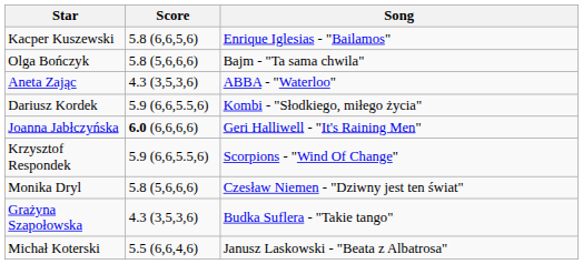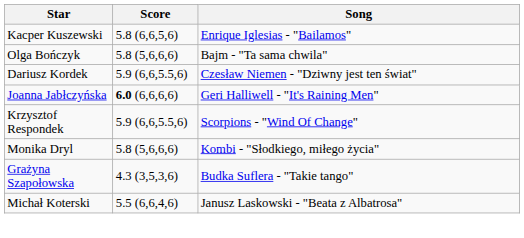 <table class="wikitable">
 <tr>
 <th style="width:130px;">Star</th>
 <th style="width:100px;">Score</th>
 <th style="width:400px;">Song</th>
 </tr>
 <tr>
 <td>Kacper Kuszewski</td>
 <td>5.8 (6,6,5,6)</td>
 <td><a href='#'>Enrique Iglesias</a> - "<a href='#'>Bailamos</a>"</td>
 </tr>
 <tr>
 <td>Olga Bończyk</td>
 <td>5.8 (5,6,6,6)</td>
 <td>Bajm -  "Ta sama chwila"</td>
 </tr>
 <tr>
-<td><a href='#'>Aneta Zając</a></td>
-<td>4.3 (3,5,3,6)</td>
-<td><a href='#'>ABBA</a> - "<a href='#'>Waterloo</a>"</td>
-</tr>
-<tr>
 <td>Dariusz Kordek</td>
 <td>5.9 (6,6,5.5,6)</td>
-<td><a href='#'>Kombi</a> - "Słodkiego, miłego życia"</td>
+<td><a href='#'>Czesław Niemen</a> - "Dziwny jest ten świat"</td>
 </tr>
 <tr>
 <td><a href='#'>Joanna Jabłczyńska</a></td>
 <td><strong>6.0</strong> (6,6,6,6)</td>
 <td><a href='#'>Geri Halliwell</a> - "<a href='#'>It's Raining Men</a>"</td>
 </tr>
 <tr>
 <td>Krzysztof Respondek</td>
 <td>5.9 (6,6,5.5,6)</td>
 <td><a href='#'>Scorpions</a> - "<a href='#'>Wind Of Change</a>"</td>
 </tr>
 <tr>
 <td>Monika Dryl</td>
 <td>5.8 (5,6,6,6)</td>
-<td><a href='#'>Czesław Niemen</a> - "Dziwny jest ten świat"</td>
+<td><a href='#'>Kombi</a> - "Słodkiego, miłego życia"</td>
 </tr>
 <tr>
 <td><a href='#'>Grażyna Szapołowska</a></td>
 <td>4.3 (3,5,3,6)</td>
 <td><a href='#'>Budka Suflera</a> - "Takie tango"</td>
 </tr>
 <tr>
 <td>Michał Koterski</td>
 <td>5.5 (6,6,4,6)</td>
 <td>Janusz Laskowski - "Beata z Albatrosa"</td>
 </tr>
 </table>
